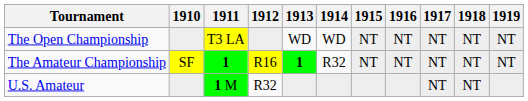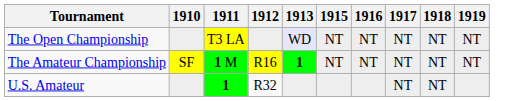 <table class="wikitable" style="font-size:95%;text-align:center;">
 <tr>
 <th>Tournament</th>
 <th>1910</th>
 <th>1911</th>
 <th>1912</th>
 <th>1913</th>
-<th>1914</th>
 <th>1915</th>
 <th>1916</th>
 <th>1917</th>
 <th>1918</th>
 <th>1919</th>
 </tr>
 <tr>
 <td align=left><a href='#'>The Open Championship</a></td>
 <td style="background:#eeeeee;"></td>
 <td style="background:yellow;">T3 <span>LA</span></td>
 <td style="background:#eeeeee;"></td>
-<td>WD</td>
-<td>WD</td>
+<td style="background: lavender;">WD</td>
 <td style="background:#eeeeee;">NT</td>
 <td style="background:#eeeeee;">NT</td>
 <td style="background:#eeeeee;">NT</td>
 <td style="background:#eeeeee;">NT</td>
 <td style="background:#eeeeee;">NT</td>
 </tr>
 <tr>
 <td align=left><a href='#'>The Amateur Championship</a></td>
 <td style="background:yellow;">SF</td>
-<td style="background:lime;"><strong>1</strong></td>
+<td style="background:lime;"><strong>1</strong> <span>M</span></td>
 <td style="background:yellow;">R16</td>
 <td style="background:lime;"><strong>1</strong></td>
-<td>R32</td>
 <td style="background:#eeeeee;">NT</td>
 <td style="background:#eeeeee;">NT</td>
 <td style="background:#eeeeee;">NT</td>
 <td style="background:#eeeeee;">NT</td>
 <td style="background:#eeeeee;">NT</td>
 </tr>
 <tr>
 <td align=left><a href='#'>U.S. Amateur</a></td>
 <td style="background:#eeeeee;"></td>
-<td style="background:lime;"><strong>1</strong> <span>M</span></td>
+<td style="background:lime;"><strong>1</strong></td>
 <td>R32</td>
-<td style="background:#eeeeee;"></td>
 <td style="background:#eeeeee;"></td>
 <td style="background:#eeeeee;"></td>
 <td style="background:#eeeeee;"></td>
 <td style="background:#eeeeee;">NT</td>
 <td style="background:#eeeeee;">NT</td>
 <td style="background:#eeeeee;"></td>
 </tr>
 </table>
